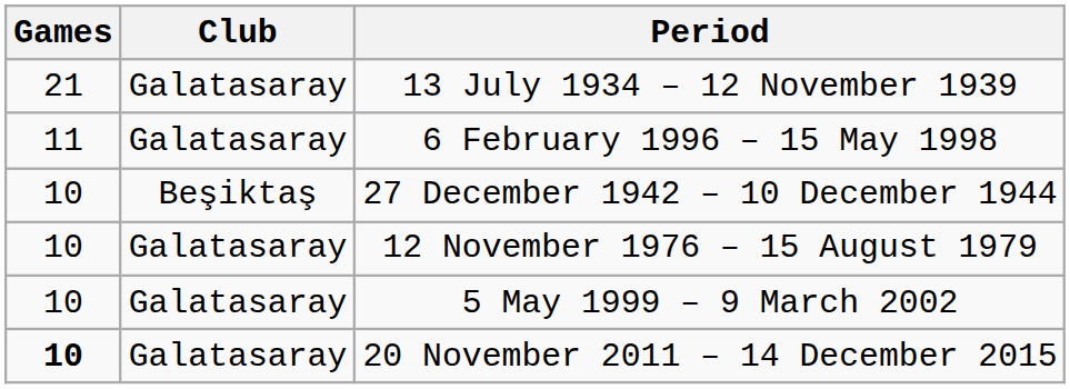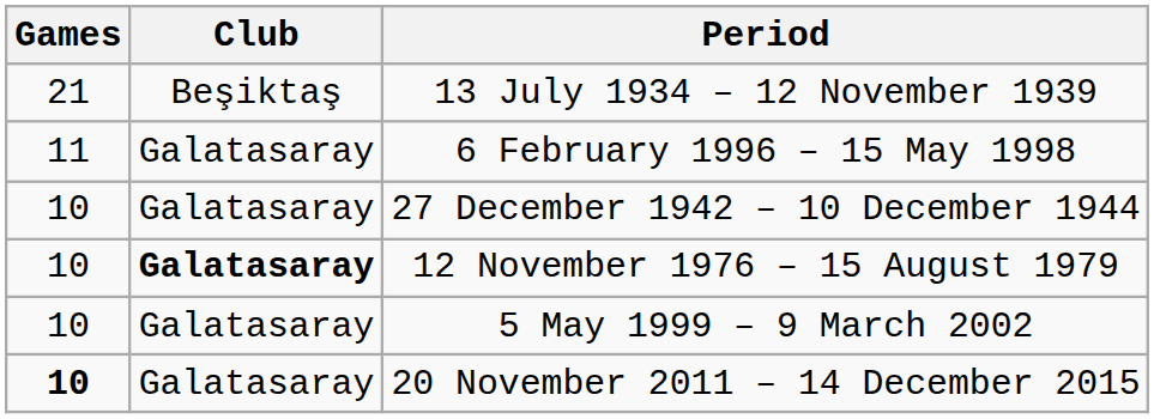 <table class="wikitable" style="text-align:center">
 <tr>
 <th>Games</th>
 <th>Club</th>
 <th>Period</th>
 </tr>
 <tr>
 <td>21</td>
-<td>Galatasaray</td>
+<td>Beşiktaş</td>
 <td>13 July 1934 – 12 November 1939</td>
 </tr>
 <tr>
 <td>11</td>
 <td>Galatasaray</td>
 <td>6 February 1996 – 15 May 1998</td>
 </tr>
 <tr>
 <td>10</td>
-<td>Beşiktaş</td>
+<td>Galatasaray</td>
 <td>27 December 1942 – 10 December 1944</td>
 </tr>
 <tr>
 <td>10</td>
-<td>Galatasaray</td>
+<td><strong>Galatasaray</strong></td>
 <td>12 November 1976 – 15 August 1979</td>
 </tr>
 <tr>
 <td>10</td>
 <td>Galatasaray</td>
 <td>5 May 1999 – 9 March 2002</td>
 </tr>
 <tr>
 <td><strong>10</strong></td>
 <td>Galatasaray</td>
 <td>20 November 2011 – 14 December 2015</td>
 </tr>
 </table>
